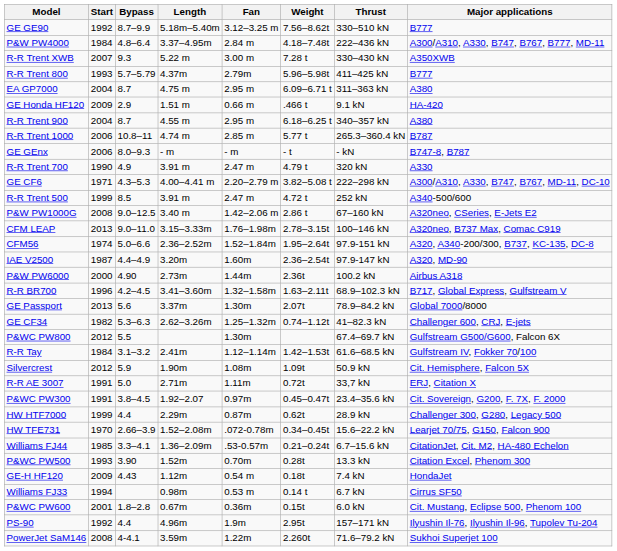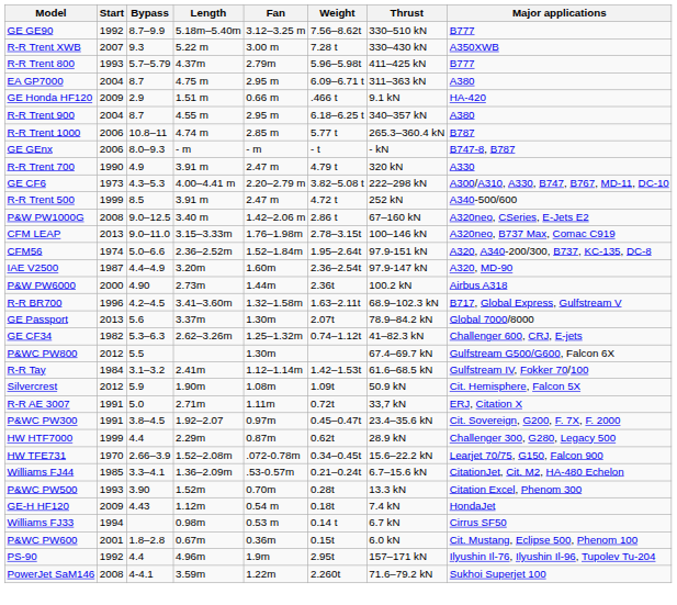 <table class="wikitable sortable">
 <tr>
 <th>Model</th>
 <th>Start</th>
 <th>Bypass</th>
 <th>Length</th>
 <th>Fan</th>
 <th>Weight</th>
 <th>Thrust</th>
 <th>Major applications</th>
 </tr>
 <tr>
 <td><a href='#'>GE GE90</a></td>
 <td>1992</td>
 <td>8.7–9.9</td>
 <td>5.18m–5.40m</td>
 <td>3.12–3.25 m</td>
 <td>7.56–8.62t</td>
 <td>330–510 kN</td>
 <td><a href='#'>B777</a></td>
-</tr>
-<tr>
-<td><a href='#'>P&W PW4000</a></td>
-<td>1984</td>
-<td>4.8–6.4</td>
-<td>3.37–4.95m</td>
-<td>2.84 m</td>
-<td>4.18–7.48t</td>
-<td>222–436 kN</td>
-<td><a href='#'>A300</a>/<a href='#'>A310</a>, <a href='#'>A330</a>, <a href='#'>B747</a>, <a href='#'>B767</a>, <a href='#'>B777</a>, <a href='#'>MD-11</a></td>
 </tr>
 <tr>
 <td><a href='#'>R-R Trent XWB</a></td>
 <td>2007</td>
 <td>9.3</td>
 <td>5.22 m</td>
 <td>3.00 m</td>
 <td>7.28 t</td>
 <td>330–430 kN</td>
 <td><a href='#'>A350XWB</a></td>
 </tr>
 <tr>
 <td><a href='#'>R-R Trent 800</a></td>
 <td>1993</td>
 <td>5.7–5.79</td>
 <td>4.37m</td>
 <td>2.79m</td>
 <td>5.96–5.98t</td>
 <td>411–425 kN</td>
 <td><a href='#'>B777</a></td>
 </tr>
 <tr>
 <td><a href='#'>EA GP7000</a></td>
 <td>2004</td>
 <td>8.7</td>
 <td>4.75 m</td>
 <td>2.95 m</td>
 <td>6.09–6.71 t</td>
 <td>311–363 kN</td>
 <td><a href='#'>A380</a></td>
 </tr>
 <tr>
 <td><a href='#'>GE Honda HF120</a></td>
 <td>2009</td>
 <td>2.9</td>
 <td>1.51 m</td>
 <td>0.66 m</td>
 <td>.466 t</td>
 <td>9.1 kN</td>
 <td><a href='#'>HA-420</a></td>
 </tr>
 <tr>
 <td><a href='#'>R-R Trent 900</a></td>
 <td>2004</td>
 <td>8.7</td>
 <td>4.55 m</td>
 <td>2.95 m</td>
 <td>6.18–6.25 t</td>
 <td>340–357 kN</td>
 <td><a href='#'>A380</a></td>
 </tr>
 <tr>
 <td><a href='#'>R-R Trent 1000</a></td>
 <td>2006</td>
 <td>10.8–11</td>
 <td>4.74 m</td>
 <td>2.85 m</td>
 <td>5.77 t</td>
 <td>265.3–360.4 kN</td>
 <td><a href='#'>B787</a></td>
 </tr>
 <tr>
 <td><a href='#'>GE GEnx</a></td>
 <td>2006</td>
 <td>8.0–9.3</td>
 <td>- m</td>
 <td>- m</td>
 <td>- t</td>
 <td>- kN</td>
 <td><a href='#'>B747-8</a>, <a href='#'>B787</a></td>
 </tr>
 <tr>
 <td><a href='#'>R-R Trent 700</a></td>
 <td>1990</td>
 <td>4.9</td>
 <td>3.91 m</td>
 <td>2.47 m</td>
 <td>4.79 t</td>
 <td>320 kN</td>
 <td><a href='#'>A330</a></td>
 </tr>
 <tr>
 <td><a href='#'>GE CF6</a></td>
-<td>1971</td>
+<td>1973</td>
 <td>4.3–5.3</td>
 <td>4.00–4.41 m</td>
 <td>2.20–2.79 m</td>
 <td>3.82–5.08 t</td>
 <td>222–298 kN</td>
 <td><a href='#'>A300</a>/<a href='#'>A310</a>, <a href='#'>A330</a>, <a href='#'>B747</a>, <a href='#'>B767</a>, <a href='#'>MD-11</a>, <a href='#'>DC-10</a></td>
 </tr>
 <tr>
 <td><a href='#'>R-R Trent 500</a></td>
 <td>1999</td>
 <td>8.5</td>
 <td>3.91 m</td>
 <td>2.47 m</td>
 <td>4.72 t</td>
 <td>252 kN</td>
 <td><a href='#'>A340</a>-500/600</td>
 </tr>
 <tr>
 <td><a href='#'>P&W PW1000G</a></td>
 <td>2008</td>
 <td>9.0–12.5</td>
 <td>3.40 m</td>
 <td>1.42–2.06 m</td>
 <td>2.86 t</td>
 <td>67–160 kN</td>
 <td><a href='#'>A320neo</a>, <a href='#'>CSeries</a>, <a href='#'>E-Jets E2</a></td>
 </tr>
 <tr>
 <td><a href='#'>CFM LEAP</a></td>
 <td>2013</td>
 <td>9.0–11.0</td>
 <td>3.15–3.33m</td>
 <td>1.76–1.98m</td>
 <td>2.78–3.15t</td>
 <td>100–146 kN</td>
 <td><a href='#'>A320neo</a>, <a href='#'>B737 Max</a>, <a href='#'>Comac C919</a></td>
 </tr>
 <tr>
 <td><a href='#'>CFM56</a></td>
 <td>1974</td>
 <td>5.0–6.6</td>
 <td>2.36–2.52m</td>
 <td>1.52–1.84m</td>
 <td>1.95–2.64t</td>
 <td>97.9-151 kN</td>
 <td><a href='#'>A320</a>, <a href='#'>A340</a>-200/300, <a href='#'>B737</a>, <a href='#'>KC-135</a>, <a href='#'>DC-8</a></td>
 </tr>
 <tr>
 <td><a href='#'>IAE V2500</a></td>
 <td>1987</td>
 <td>4.4–4.9</td>
 <td>3.20m</td>
 <td>1.60m</td>
 <td>2.36–2.54t</td>
 <td>97.9-147 kN</td>
 <td><a href='#'>A320</a>, <a href='#'>MD-90</a></td>
 </tr>
 <tr>
 <td><a href='#'>P&W PW6000</a></td>
 <td>2000</td>
 <td>4.90</td>
 <td>2.73m</td>
 <td>1.44m</td>
 <td>2.36t</td>
 <td>100.2 kN</td>
 <td><a href='#'>Airbus A318</a></td>
 </tr>
 <tr>
 <td><a href='#'>R-R BR700</a></td>
 <td>1996</td>
 <td>4.2–4.5</td>
 <td>3.41–3.60m</td>
 <td>1.32–1.58m</td>
 <td>1.63–2.11t</td>
 <td>68.9–102.3 kN</td>
 <td><a href='#'>B717</a>, <a href='#'>Global Express</a>, <a href='#'>Gulfstream V</a></td>
 </tr>
 <tr>
 <td><a href='#'>GE Passport</a></td>
 <td>2013</td>
 <td>5.6</td>
 <td>3.37m</td>
 <td>1.30m</td>
 <td>2.07t</td>
 <td>78.9–84.2 kN</td>
 <td><a href='#'>Global 7000</a>/8000</td>
 </tr>
 <tr>
 <td><a href='#'>GE CF34</a></td>
 <td>1982</td>
 <td>5.3–6.3</td>
 <td>2.62–3.26m</td>
 <td>1.25–1.32m</td>
 <td>0.74–1.12t</td>
 <td>41–82.3 kN</td>
 <td><a href='#'>Challenger 600</a>, <a href='#'>CRJ</a>, <a href='#'>E-jets</a></td>
 </tr>
 <tr>
 <td><a href='#'>P&WC PW800</a></td>
 <td>2012</td>
 <td>5.5</td>
 <td></td>
 <td>1.30m</td>
 <td></td>
 <td>67.4–69.7 kN</td>
 <td><a href='#'>Gulfstream G500/G600</a>, Falcon 6X</td>
 </tr>
 <tr>
 <td><a href='#'>R-R Tay</a></td>
 <td>1984</td>
 <td>3.1–3.2</td>
 <td>2.41m</td>
 <td>1.12–1.14m</td>
 <td>1.42–1.53t</td>
 <td>61.6–68.5 kN</td>
 <td><a href='#'>Gulfstream IV</a>, <a href='#'>Fokker 70</a>/<a href='#'>100</a></td>
 </tr>
 <tr>
 <td><a href='#'>Silvercrest</a></td>
 <td>2012</td>
 <td>5.9</td>
 <td>1.90m</td>
 <td>1.08m</td>
 <td>1.09t</td>
 <td>50.9 kN</td>
 <td><a href='#'>Cit. Hemisphere</a>, <a href='#'>Falcon 5X</a></td>
 </tr>
 <tr>
 <td><a href='#'>R-R AE 3007</a></td>
 <td>1991</td>
 <td>5.0</td>
 <td>2.71m</td>
 <td>1.11m</td>
 <td>0.72t</td>
 <td>33,7 kN</td>
 <td><a href='#'>ERJ</a>, <a href='#'>Citation X</a></td>
 </tr>
 <tr>
 <td><a href='#'>P&WC PW300</a></td>
 <td>1991</td>
 <td>3.8–4.5</td>
 <td>1.92–2.07</td>
 <td>0.97m</td>
 <td>0.45–0.47t</td>
 <td>23.4–35.6 kN</td>
 <td><a href='#'>Cit. Sovereign</a>, <a href='#'>G200</a>, <a href='#'>F. 7X</a>, <a href='#'>F. 2000</a></td>
 </tr>
 <tr>
 <td><a href='#'>HW HTF7000</a></td>
 <td>1999</td>
 <td>4.4</td>
 <td>2.29m</td>
 <td>0.87m</td>
 <td>0.62t</td>
 <td>28.9 kN</td>
 <td><a href='#'>Challenger 300</a>, <a href='#'>G280</a>, <a href='#'>Legacy 500</a></td>
 </tr>
 <tr>
 <td><a href='#'>HW TFE731</a></td>
 <td>1970</td>
 <td>2.66–3.9</td>
 <td>1.52–2.08m</td>
 <td>.072-0.78m</td>
 <td>0.34–0.45t</td>
 <td>15.6–22.2 kN</td>
 <td><a href='#'>Learjet 70/75</a>, <a href='#'>G150</a>, <a href='#'>Falcon 900</a></td>
 </tr>
 <tr>
 <td><a href='#'>Williams FJ44</a></td>
 <td>1985</td>
 <td>3.3–4.1</td>
 <td>1.36–2.09m</td>
 <td>.53-0.57m</td>
 <td>0.21–0.24t</td>
 <td>6.7–15.6 kN</td>
 <td><a href='#'>CitationJet</a>, <a href='#'>Cit. M2</a>, <a href='#'>HA-480 Echelon</a></td>
 </tr>
 <tr>
 <td><a href='#'>P&WC PW500</a></td>
 <td>1993</td>
 <td>3.90</td>
 <td>1.52m</td>
 <td>0.70m</td>
 <td>0.28t</td>
 <td>13.3 kN</td>
 <td><a href='#'>Citation Excel</a>, <a href='#'>Phenom 300</a></td>
 </tr>
 <tr>
 <td><a href='#'>GE-H HF120</a></td>
 <td>2009</td>
 <td>4.43</td>
 <td>1.12m</td>
 <td>0.54	m</td>
 <td>0.18t</td>
 <td>7.4 kN</td>
 <td><a href='#'>HondaJet</a></td>
 </tr>
 <tr>
 <td><a href='#'>Williams FJ33</a></td>
 <td>1994</td>
 <td></td>
 <td>0.98m</td>
 <td>0.53	m</td>
 <td>0.14	t</td>
 <td>6.7 kN</td>
 <td><a href='#'>Cirrus SF50</a></td>
 </tr>
 <tr>
 <td><a href='#'>P&WC PW600</a></td>
 <td>2001</td>
 <td>1.8–2.8</td>
 <td>0.67m</td>
 <td>0.36m</td>
 <td>0.15t</td>
 <td>6.0 kN</td>
 <td><a href='#'>Cit. Mustang</a>, <a href='#'>Eclipse 500</a>, <a href='#'>Phenom 100</a></td>
 </tr>
 <tr>
 <td><a href='#'>PS-90</a></td>
 <td>1992</td>
 <td>4.4</td>
 <td>4.96m</td>
 <td>1.9m</td>
 <td>2.95t</td>
 <td>157–171 kN</td>
 <td><a href='#'>Ilyushin Il-76</a>, <a href='#'>Ilyushin Il-96</a>, <a href='#'>Tupolev Tu-204</a></td>
 </tr>
 <tr>
 <td><a href='#'>PowerJet SaM146</a></td>
 <td>2008</td>
 <td>4-4.1</td>
 <td>3.59m</td>
 <td>1.22m</td>
 <td>2.260t</td>
 <td>71.6–79.2 kN</td>
 <td><a href='#'>Sukhoi Superjet 100</a></td>
 </tr>
 </table>
